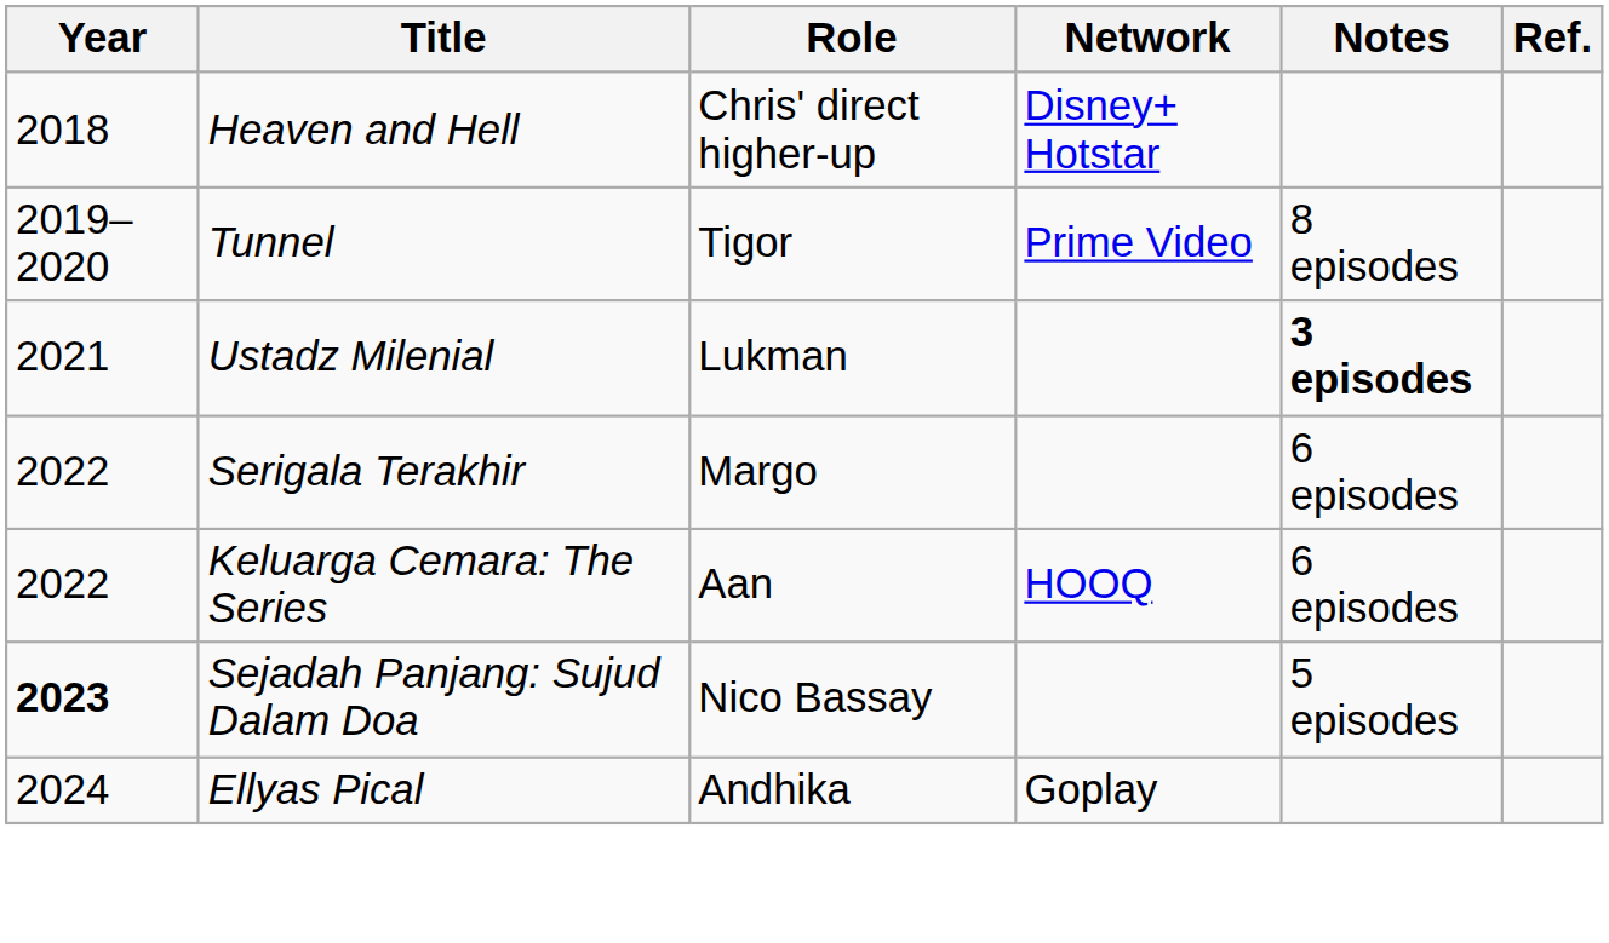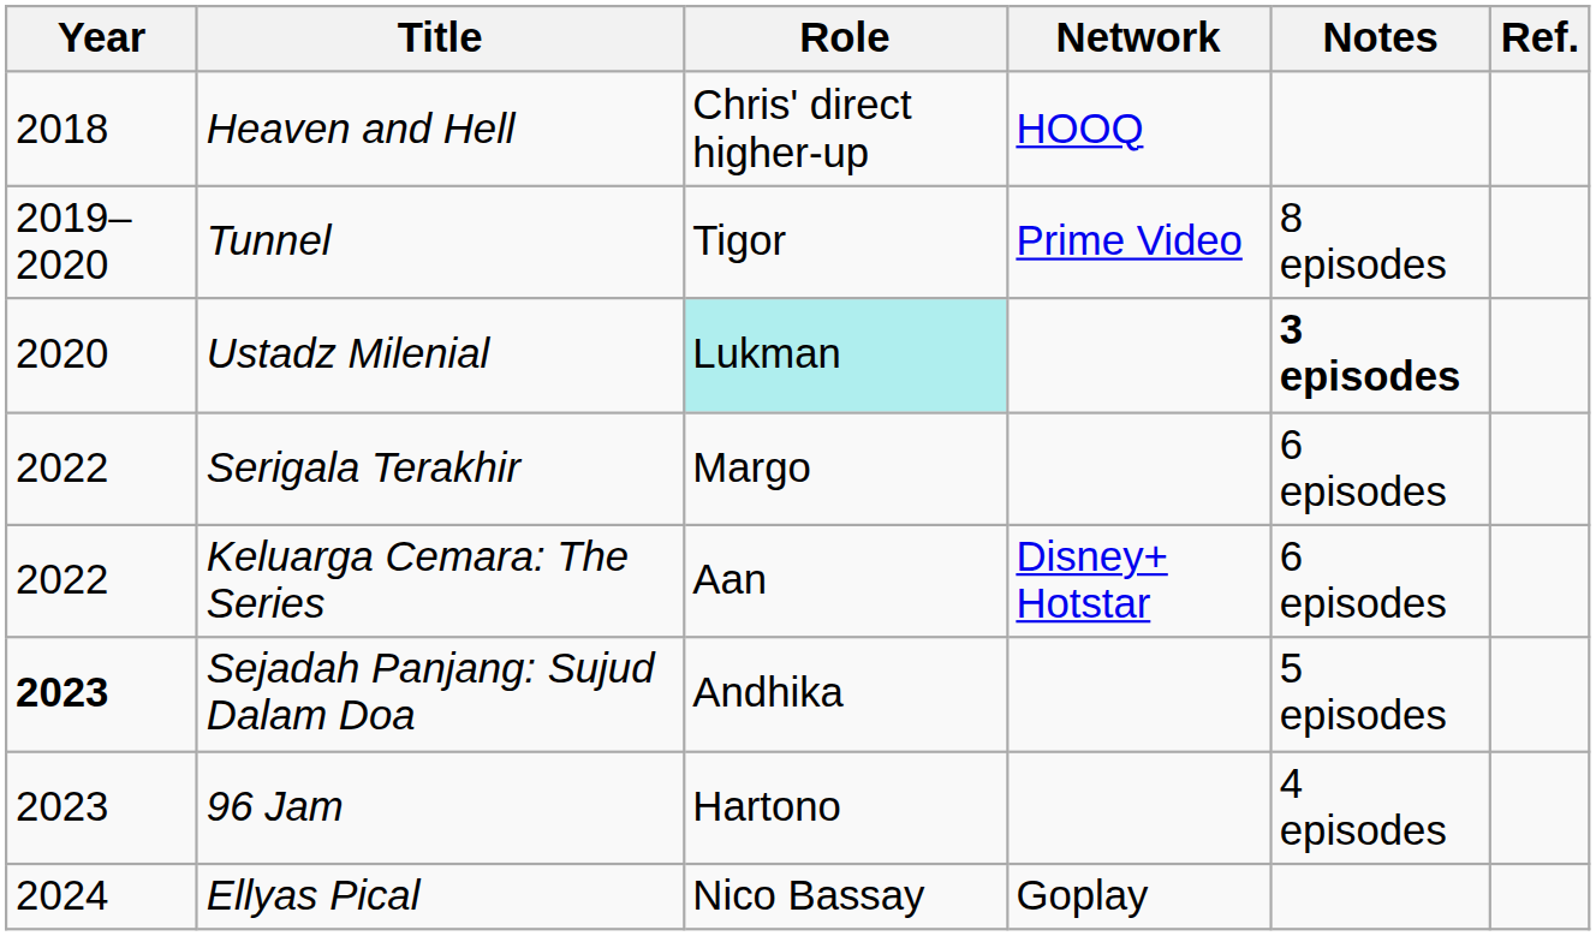 <table class="wikitable sortable">
 <tr>
 <th>Year</th>
 <th>Title</th>
 <th>Role</th>
 <th>Network</th>
 <th>Notes</th>
 <th class="unsortable">Ref.</th>
 </tr>
 <tr>
 <td>2018</td>
 <td><em>Heaven and Hell</em></td>
 <td>Chris' direct higher-up</td>
-<td><a href='#'>Disney+ Hotstar</a></td>
+<td><a href='#'>HOOQ</a></td>
 <td></td>
 <td align="center"></td>
 </tr>
 <tr>
 <td>2019–2020</td>
 <td><em>Tunnel</em></td>
 <td>Tigor</td>
 <td><a href='#'>Prime Video</a></td>
 <td>8 episodes</td>
 <td></td>
 </tr>
 <tr>
-<td>2021</td>
+<td>2020</td>
 <td><em>Ustadz Milenial</em></td>
-<td>Lukman</td>
+<td style="background: paleturquoise;">Lukman</td>
 <td></td>
 <td><strong>3 episodes</strong></td>
 <td></td>
 </tr>
 <tr>
 <td>2022</td>
 <td><em>Serigala Terakhir</em></td>
 <td>Margo</td>
 <td></td>
 <td>6 episodes</td>
 <td></td>
 </tr>
 <tr>
 <td>2022</td>
 <td><em>Keluarga Cemara: The Series</em></td>
 <td>Aan</td>
-<td><a href='#'>HOOQ</a></td>
+<td><a href='#'>Disney+ Hotstar</a></td>
 <td>6 episodes</td>
 <td></td>
 </tr>
 <tr>
 <td><strong>2023</strong></td>
 <td><em>Sejadah Panjang: Sujud Dalam Doa</em></td>
-<td>Nico Bassay</td>
+<td>Andhika</td>
 <td></td>
 <td>5 episodes</td>
 <td></td>
 </tr>
 <tr>
+<td>2023</td>
+<td><em>96 Jam</em></td>
+<td>Hartono</td>
+<td></td>
+<td>4 episodes</td>
+<td></td>
+</tr>
+<tr>
 <td>2024</td>
 <td><em>Ellyas Pical</em></td>
-<td>Andhika</td>
+<td>Nico Bassay</td>
 <td>Goplay</td>
 <td></td>
 <td></td>
 </tr>
 </table>
